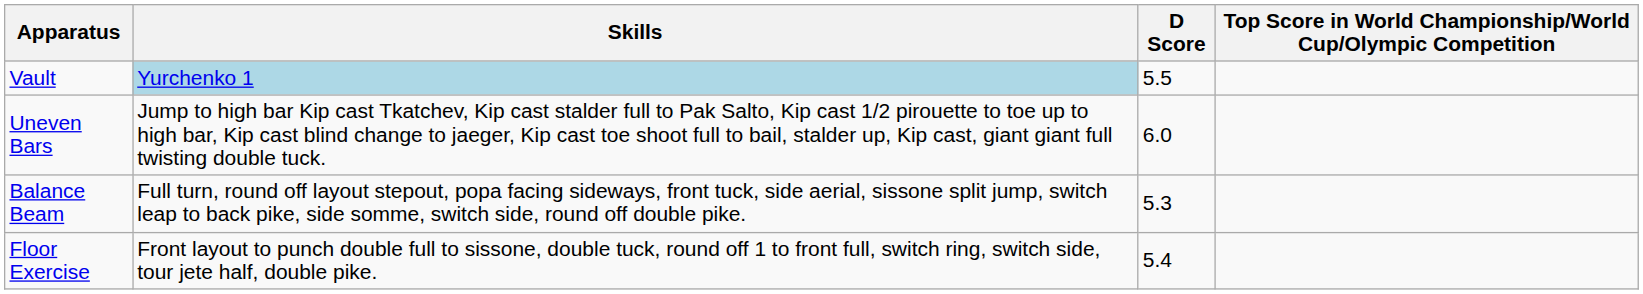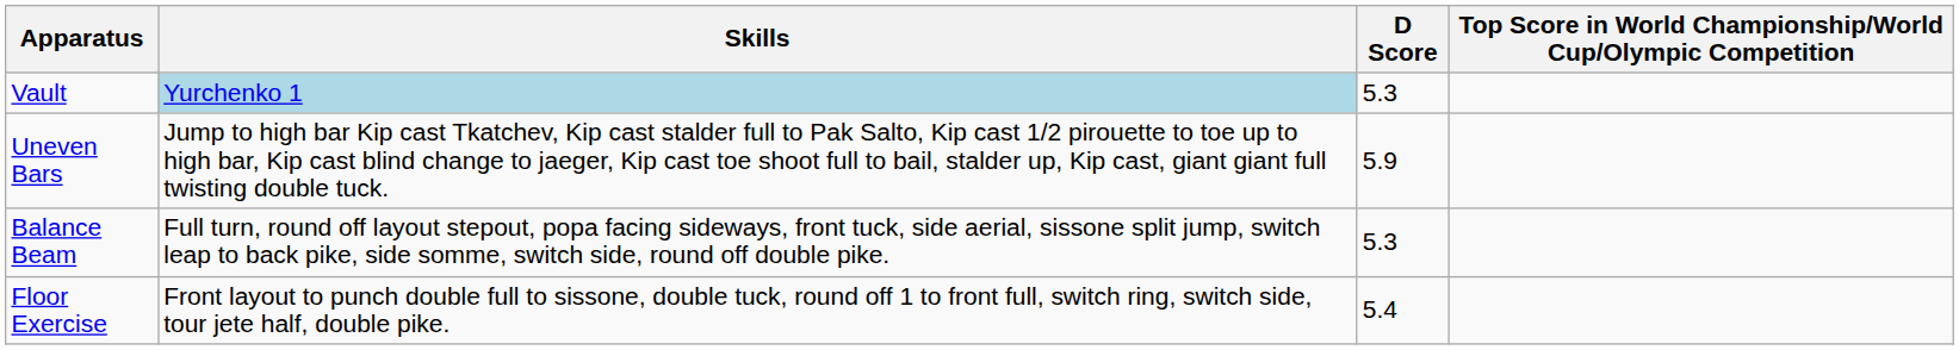 <table class="wikitable">
 <tr>
 <th>Apparatus</th>
 <th>Skills</th>
 <th>D Score</th>
 <th>Top Score in World Championship/World Cup/Olympic Competition</th>
 </tr>
 <tr>
 <td><a href='#'>Vault</a></td>
 <td style="background: lightblue;"><a href='#'>Yurchenko 1</a></td>
-<td>5.5</td>
+<td>5.3</td>
 <td></td>
 </tr>
 <tr>
 <td><a href='#'>Uneven Bars</a></td>
 <td>Jump to high bar Kip cast Tkatchev, Kip cast stalder full to Pak Salto, Kip cast 1/2 pirouette to toe up to high bar, Kip cast blind change to jaeger, Kip cast toe shoot full to bail, stalder up, Kip cast, giant giant full twisting double tuck.</td>
-<td>6.0</td>
+<td>5.9</td>
 <td></td>
 </tr>
 <tr>
 <td><a href='#'>Balance Beam</a></td>
 <td>Full turn, round off layout stepout, popa facing sideways, front tuck, side aerial, sissone split jump, switch leap to back pike, side somme, switch side, round off double pike.</td>
 <td>5.3</td>
 <td></td>
 </tr>
 <tr>
 <td><a href='#'>Floor Exercise</a></td>
 <td>Front layout to punch double full to sissone, double tuck, round off 1 to front full, switch ring, switch side, tour jete half, double pike.</td>
 <td>5.4</td>
 <td></td>
 </tr>
 </table>
